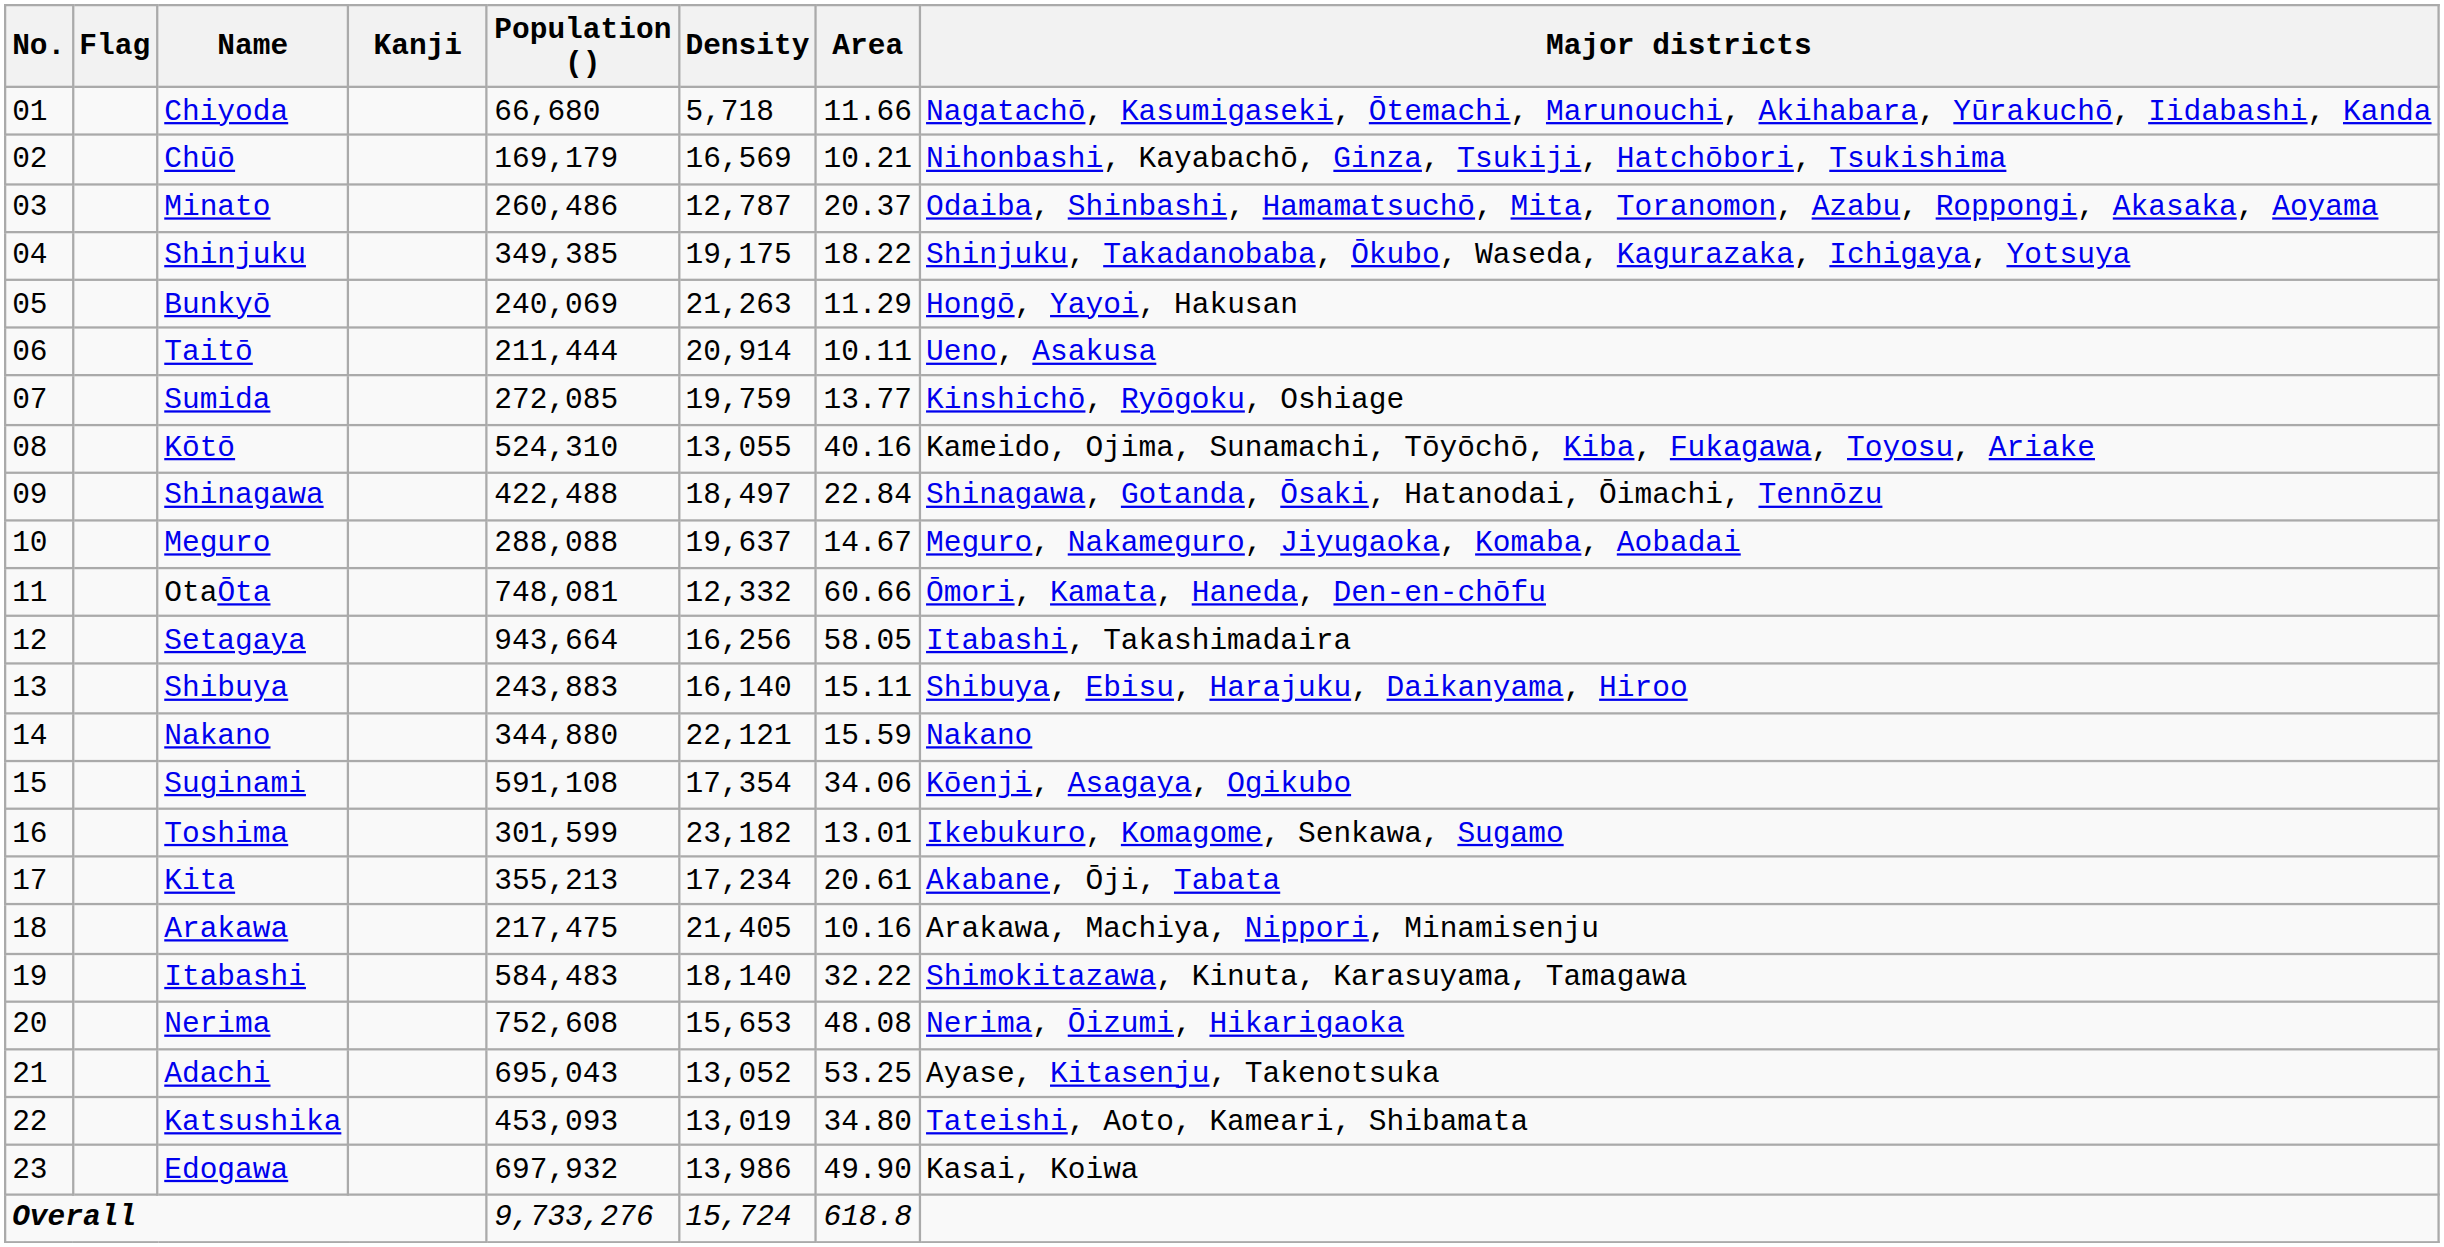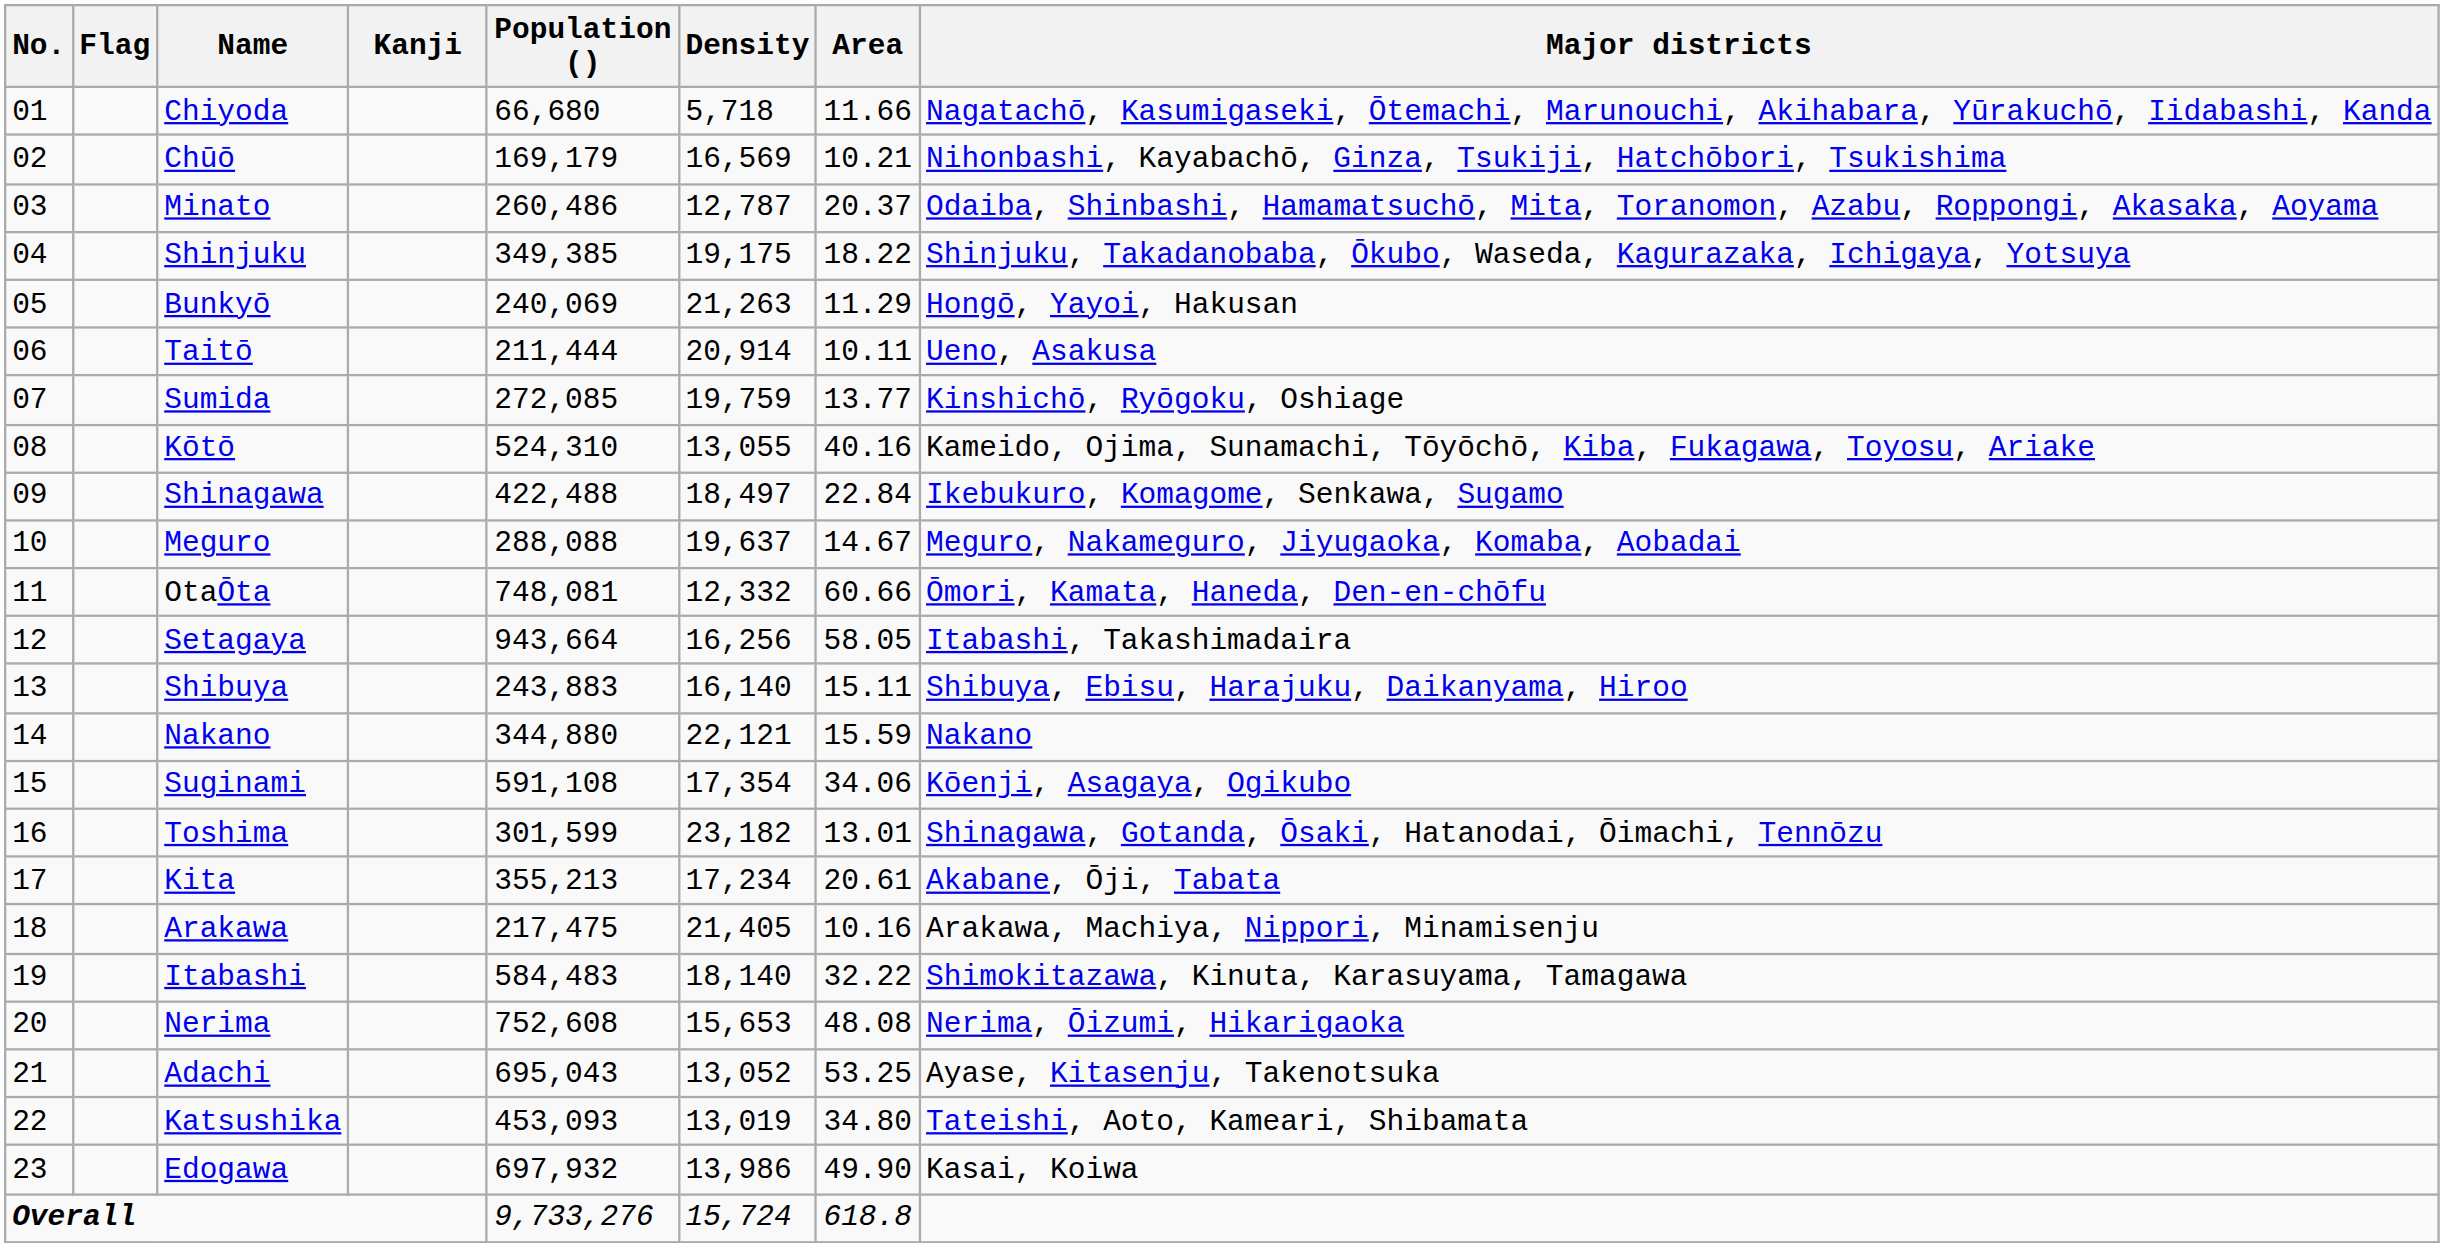 <table class="wikitable sortable">
 <tr>
 <th>No.</th>
 <th class="unsortable">Flag</th>
 <th>Name</th>
 <th width="55px" class="unsortable">Kanji</th>
 <th>Population<br>()</th>
 <th>Density<br></th>
 <th>Area<br></th>
 <th class="unsortable">Major districts</th>
 </tr>
 <tr>
 <td>01</td>
 <td></td>
 <td><a href='#'>Chiyoda</a></td>
 <td></td>
 <td>66,680</td>
 <td>5,718</td>
 <td>11.66</td>
 <td><a href='#'>Nagatachō</a>, <a href='#'>Kasumigaseki</a>, <a href='#'>Ōtemachi</a>, <a href='#'>Marunouchi</a>, <a href='#'>Akihabara</a>, <a href='#'>Yūrakuchō</a>, <a href='#'>Iidabashi</a>, <a href='#'>Kanda</a></td>
 </tr>
 <tr>
 <td>02</td>
 <td></td>
 <td><a href='#'>Chūō</a></td>
 <td></td>
 <td>169,179</td>
 <td>16,569</td>
 <td>10.21</td>
 <td><a href='#'>Nihonbashi</a>, Kayabachō, <a href='#'>Ginza</a>, <a href='#'>Tsukiji</a>, <a href='#'>Hatchōbori</a>, <a href='#'>Tsukishima</a></td>
 </tr>
 <tr>
 <td>03</td>
 <td></td>
 <td><a href='#'>Minato</a></td>
 <td></td>
 <td>260,486</td>
 <td>12,787</td>
 <td>20.37</td>
 <td><a href='#'>Odaiba</a>, <a href='#'>Shinbashi</a>, <a href='#'>Hamamatsuchō</a>, <a href='#'>Mita</a>, <a href='#'>Toranomon</a>, <a href='#'>Azabu</a>, <a href='#'>Roppongi</a>, <a href='#'>Akasaka</a>, <a href='#'>Aoyama</a></td>
 </tr>
 <tr>
 <td>04</td>
 <td></td>
 <td><a href='#'>Shinjuku</a></td>
 <td></td>
 <td>349,385</td>
 <td>19,175</td>
 <td>18.22</td>
 <td><a href='#'>Shinjuku</a>, <a href='#'>Takadanobaba</a>, <a href='#'>Ōkubo</a>, Waseda, <a href='#'>Kagurazaka</a>, <a href='#'>Ichigaya</a>, <a href='#'>Yotsuya</a></td>
 </tr>
 <tr>
 <td>05</td>
 <td></td>
 <td><a href='#'>Bunkyō</a></td>
 <td></td>
 <td>240,069</td>
 <td>21,263</td>
 <td>11.29</td>
 <td><a href='#'>Hongō</a>, <a href='#'>Yayoi</a>, Hakusan</td>
 </tr>
 <tr>
 <td>06</td>
 <td></td>
 <td><a href='#'>Taitō</a></td>
 <td></td>
 <td>211,444</td>
 <td>20,914</td>
 <td>10.11</td>
 <td><a href='#'>Ueno</a>, <a href='#'>Asakusa</a></td>
 </tr>
 <tr>
 <td>07</td>
 <td></td>
 <td><a href='#'>Sumida</a></td>
 <td></td>
 <td>272,085</td>
 <td>19,759</td>
 <td>13.77</td>
 <td><a href='#'>Kinshichō</a>, <a href='#'>Ryōgoku</a>, Oshiage</td>
 </tr>
 <tr>
 <td>08</td>
 <td></td>
 <td><a href='#'>Kōtō</a></td>
 <td></td>
 <td>524,310</td>
 <td>13,055</td>
 <td>40.16</td>
 <td>Kameido, Ojima, Sunamachi, Tōyōchō, <a href='#'>Kiba</a>, <a href='#'>Fukagawa</a>, <a href='#'>Toyosu</a>, <a href='#'>Ariake</a></td>
 </tr>
 <tr>
 <td>09</td>
 <td></td>
 <td><a href='#'>Shinagawa</a></td>
 <td></td>
 <td>422,488</td>
 <td>18,497</td>
 <td>22.84</td>
-<td><a href='#'>Shinagawa</a>, <a href='#'>Gotanda</a>, <a href='#'>Ōsaki</a>, Hatanodai, Ōimachi, <a href='#'>Tennōzu</a></td>
+<td><a href='#'>Ikebukuro</a>, <a href='#'>Komagome</a>, Senkawa, <a href='#'>Sugamo</a></td>
 </tr>
 <tr>
 <td>10</td>
 <td></td>
 <td><a href='#'>Meguro</a></td>
 <td></td>
 <td>288,088</td>
 <td>19,637</td>
 <td>14.67</td>
 <td><a href='#'>Meguro</a>, <a href='#'>Nakameguro</a>, <a href='#'>Jiyugaoka</a>, <a href='#'>Komaba</a>, <a href='#'>Aobadai</a></td>
 </tr>
 <tr>
 <td>11</td>
 <td></td>
 <td><span>Ota</span><a href='#'>Ōta</a></td>
 <td></td>
 <td>748,081</td>
 <td>12,332</td>
 <td>60.66</td>
 <td><a href='#'>Ōmori</a>, <a href='#'>Kamata</a>, <a href='#'>Haneda</a>, <a href='#'>Den-en-chōfu</a></td>
 </tr>
 <tr>
 <td>12</td>
 <td></td>
 <td><a href='#'>Setagaya</a></td>
 <td></td>
 <td>943,664</td>
 <td>16,256</td>
 <td>58.05</td>
 <td><a href='#'>Itabashi</a>, Takashimadaira</td>
 </tr>
 <tr>
 <td>13</td>
 <td></td>
 <td><a href='#'>Shibuya</a></td>
 <td></td>
 <td>243,883</td>
 <td>16,140</td>
 <td>15.11</td>
 <td><a href='#'>Shibuya</a>, <a href='#'>Ebisu</a>, <a href='#'>Harajuku</a>, <a href='#'>Daikanyama</a>, <a href='#'>Hiroo</a></td>
 </tr>
 <tr>
 <td>14</td>
 <td></td>
 <td><a href='#'>Nakano</a></td>
 <td></td>
 <td>344,880</td>
 <td>22,121</td>
 <td>15.59</td>
 <td><a href='#'>Nakano</a></td>
 </tr>
 <tr>
 <td>15</td>
 <td></td>
 <td><a href='#'>Suginami</a></td>
 <td></td>
 <td>591,108</td>
 <td>17,354</td>
 <td>34.06</td>
 <td><a href='#'>Kōenji</a>, <a href='#'>Asagaya</a>, <a href='#'>Ogikubo</a></td>
 </tr>
 <tr>
 <td>16</td>
 <td></td>
 <td><a href='#'>Toshima</a></td>
 <td></td>
 <td>301,599</td>
 <td>23,182</td>
 <td>13.01</td>
-<td><a href='#'>Ikebukuro</a>, <a href='#'>Komagome</a>, Senkawa, <a href='#'>Sugamo</a></td>
+<td><a href='#'>Shinagawa</a>, <a href='#'>Gotanda</a>, <a href='#'>Ōsaki</a>, Hatanodai, Ōimachi, <a href='#'>Tennōzu</a></td>
 </tr>
 <tr>
 <td>17</td>
 <td></td>
 <td><a href='#'>Kita</a></td>
 <td></td>
 <td>355,213</td>
 <td>17,234</td>
 <td>20.61</td>
 <td><a href='#'>Akabane</a>, Ōji, <a href='#'>Tabata</a></td>
 </tr>
 <tr>
 <td>18</td>
 <td></td>
 <td><a href='#'>Arakawa</a></td>
 <td></td>
 <td>217,475</td>
 <td>21,405</td>
 <td>10.16</td>
 <td>Arakawa, Machiya, <a href='#'>Nippori</a>, Minamisenju</td>
 </tr>
 <tr>
 <td>19</td>
 <td></td>
 <td><a href='#'>Itabashi</a></td>
 <td></td>
 <td>584,483</td>
 <td>18,140</td>
 <td>32.22</td>
 <td><a href='#'>Shimokitazawa</a>, Kinuta, Karasuyama, Tamagawa</td>
 </tr>
 <tr>
 <td>20</td>
 <td></td>
 <td><a href='#'>Nerima</a></td>
 <td></td>
 <td>752,608</td>
 <td>15,653</td>
 <td>48.08</td>
 <td><a href='#'>Nerima</a>, <a href='#'>Ōizumi</a>, <a href='#'>Hikarigaoka</a></td>
 </tr>
 <tr>
 <td>21</td>
 <td></td>
 <td><a href='#'>Adachi</a></td>
 <td style="width:4em;"></td>
 <td>695,043</td>
 <td>13,052</td>
 <td>53.25</td>
 <td>Ayase, <a href='#'>Kitasenju</a>, Takenotsuka</td>
 </tr>
 <tr>
 <td>22</td>
 <td></td>
 <td><a href='#'>Katsushika</a></td>
 <td></td>
 <td>453,093</td>
 <td>13,019</td>
 <td>34.80</td>
 <td><a href='#'>Tateishi</a>, Aoto, Kameari, Shibamata</td>
 </tr>
 <tr>
 <td>23</td>
 <td></td>
 <td><a href='#'>Edogawa</a></td>
 <td></td>
 <td>697,932</td>
 <td>13,986</td>
 <td>49.90</td>
 <td>Kasai, Koiwa</td>
 </tr>
 <tr class="sortbottom">
 <td colspan="4"><strong><em>Overall</em></strong></td>
 <td><em>9,733,276</em></td>
 <td><em>15,724</em></td>
 <td><em>618.8</em></td>
 <td></td>
 </tr>
 </table>
